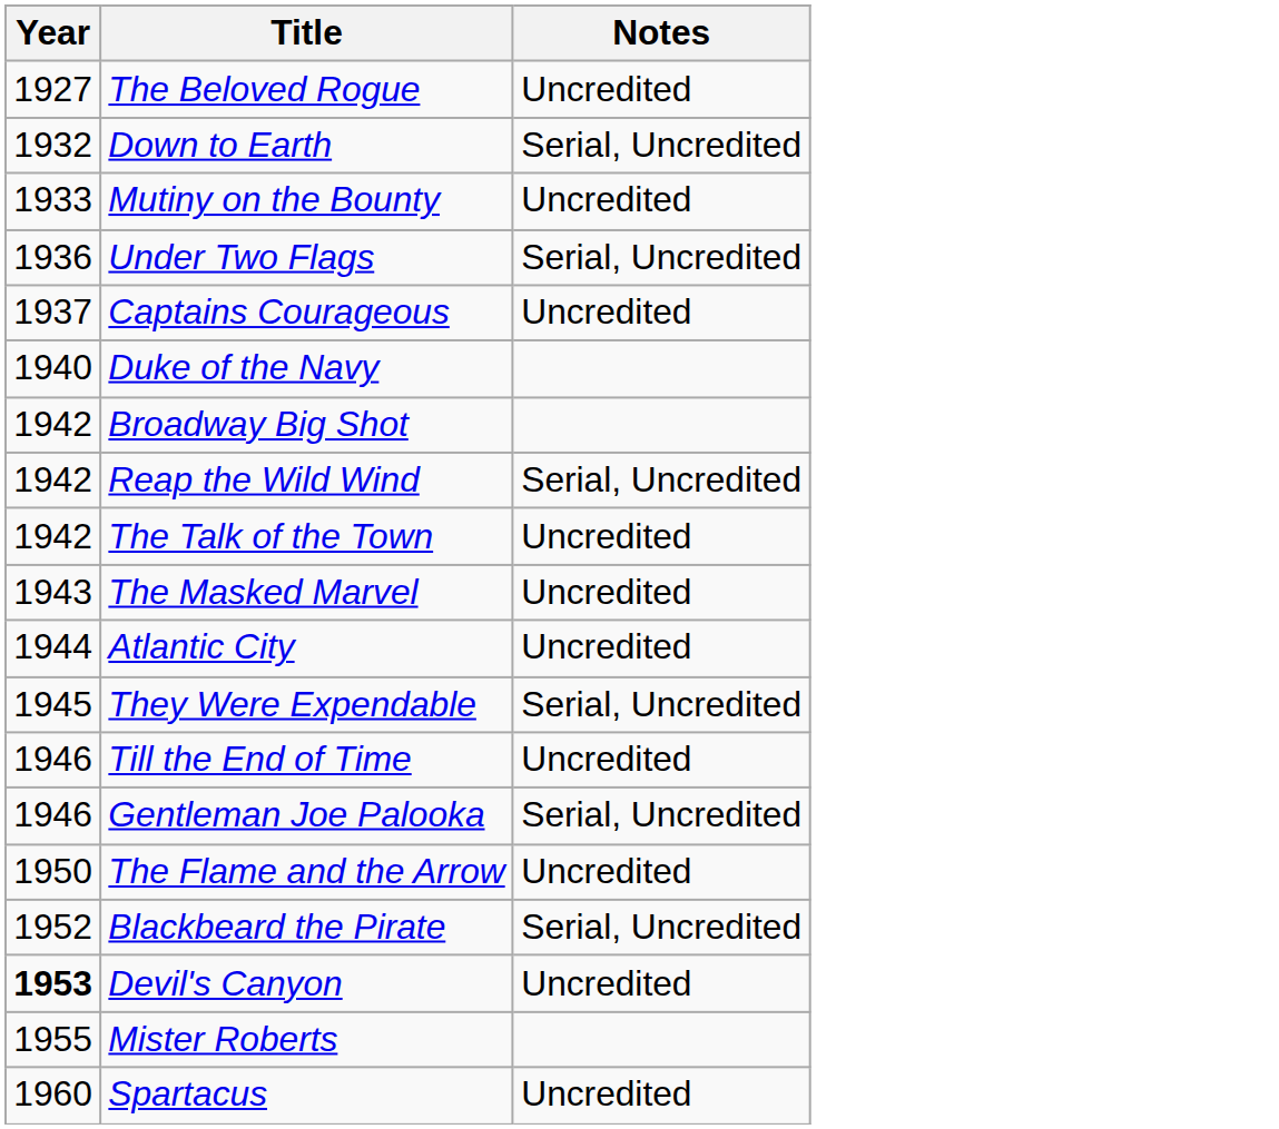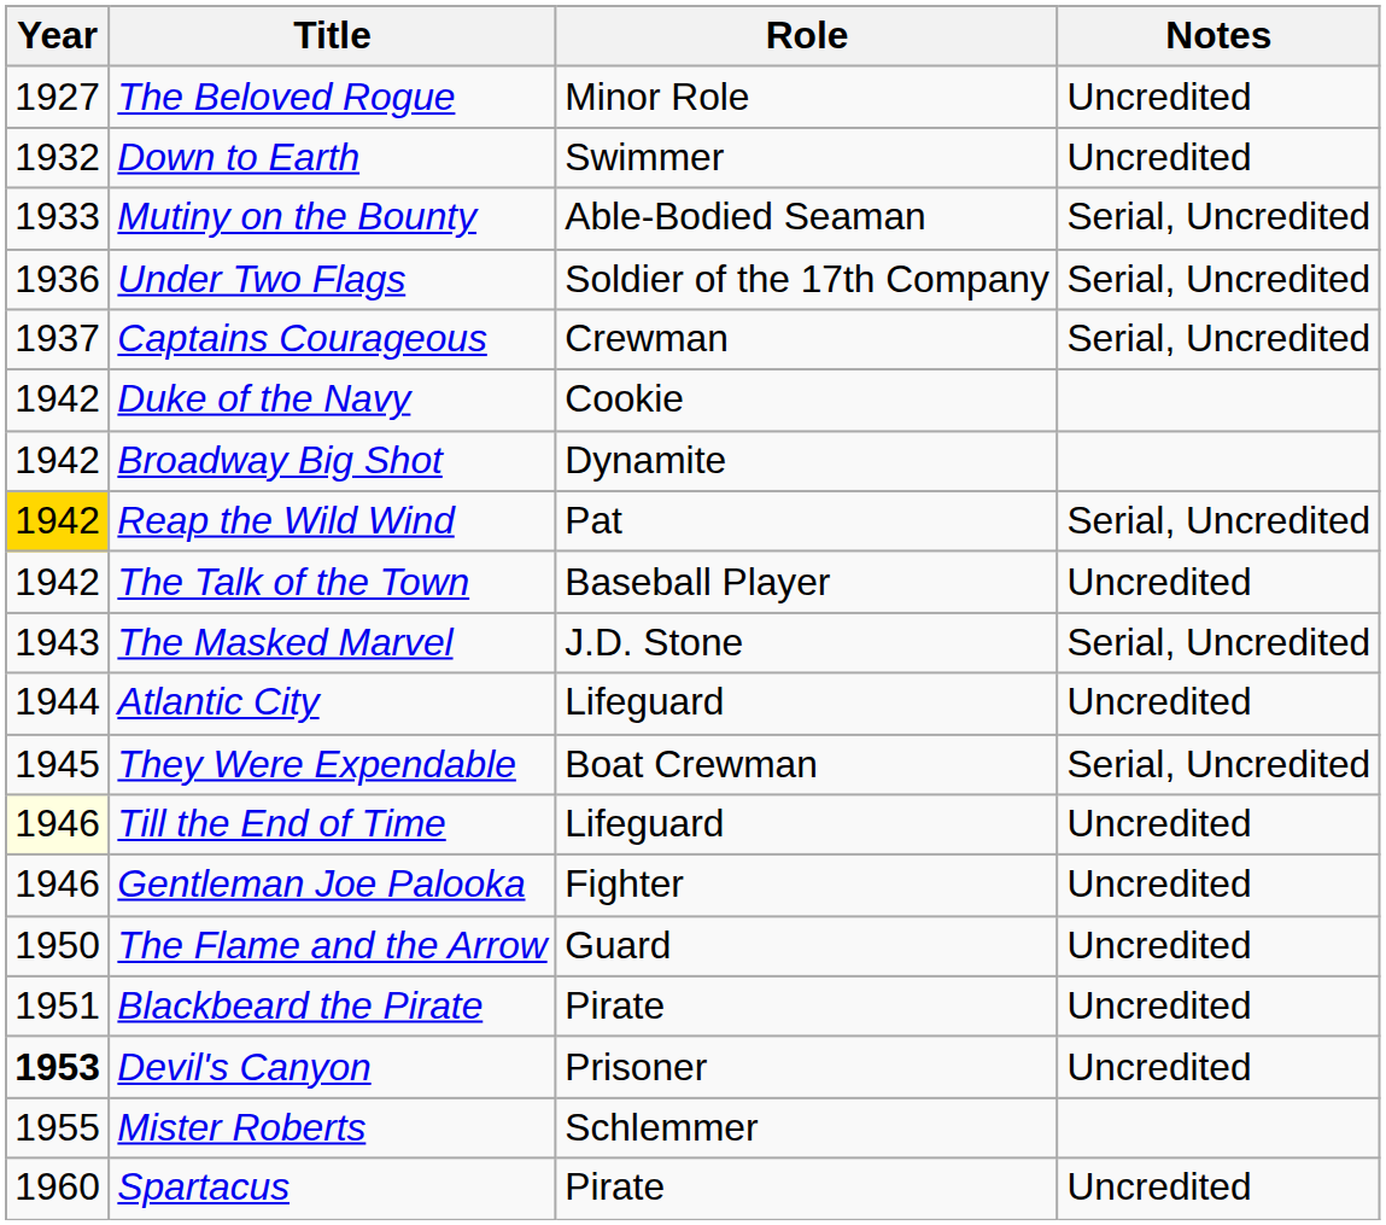 <table class="wikitable">
 <tr>
 <th>Year</th>
 <th>Title</th>
+<th>Role</th>
 <th>Notes</th>
 </tr>
 <tr>
 <td>1927</td>
 <td><em><a href='#'>The Beloved Rogue</a></em></td>
+<td>Minor Role</td>
 <td>Uncredited</td>
 </tr>
 <tr>
 <td>1932</td>
 <td><em><a href='#'>Down to Earth</a></em></td>
-<td>Serial, Uncredited</td>
+<td>Swimmer</td>
+<td>Uncredited</td>
 </tr>
 <tr>
 <td>1933</td>
 <td><em><a href='#'>Mutiny on the Bounty</a></em></td>
-<td>Uncredited</td>
+<td>Able-Bodied Seaman</td>
+<td>Serial, Uncredited</td>
 </tr>
 <tr>
 <td>1936</td>
 <td><em><a href='#'>Under Two Flags</a></em></td>
+<td>Soldier of the 17th Company</td>
 <td>Serial, Uncredited</td>
 </tr>
 <tr>
 <td>1937</td>
 <td><em><a href='#'>Captains Courageous</a></em></td>
-<td>Uncredited</td>
+<td>Crewman</td>
+<td>Serial, Uncredited</td>
 </tr>
 <tr>
-<td>1940</td>
+<td>1942</td>
 <td><em><a href='#'>Duke of the Navy</a></em></td>
+<td>Cookie</td>
 <td></td>
 </tr>
 <tr>
 <td>1942</td>
 <td><em><a href='#'>Broadway Big Shot</a></em></td>
+<td>Dynamite</td>
 <td></td>
 </tr>
 <tr>
-<td>1942</td>
+<td style="background: gold;">1942</td>
 <td><em><a href='#'>Reap the Wild Wind</a></em></td>
+<td>Pat</td>
 <td>Serial, Uncredited</td>
 </tr>
 <tr>
 <td>1942</td>
 <td><em><a href='#'>The Talk of the Town</a></em></td>
+<td>Baseball Player</td>
 <td>Uncredited</td>
 </tr>
 <tr>
 <td>1943</td>
 <td><em><a href='#'>The Masked Marvel</a></em></td>
-<td>Uncredited</td>
+<td>J.D. Stone</td>
+<td>Serial, Uncredited</td>
 </tr>
 <tr>
 <td>1944</td>
 <td><em><a href='#'>Atlantic City</a></em></td>
+<td>Lifeguard</td>
 <td>Uncredited</td>
 </tr>
 <tr>
 <td>1945</td>
 <td><em><a href='#'>They Were Expendable</a></em></td>
+<td>Boat Crewman</td>
 <td>Serial, Uncredited</td>
 </tr>
 <tr>
-<td>1946</td>
+<td style="background: lightyellow;">1946</td>
 <td><em><a href='#'>Till the End of Time</a></em></td>
+<td>Lifeguard</td>
 <td>Uncredited</td>
 </tr>
 <tr>
 <td>1946</td>
 <td><em><a href='#'>Gentleman Joe Palooka</a></em></td>
-<td>Serial, Uncredited</td>
+<td>Fighter</td>
+<td>Uncredited</td>
 </tr>
 <tr>
 <td>1950</td>
 <td><em><a href='#'>The Flame and the Arrow</a></em></td>
+<td>Guard</td>
 <td>Uncredited</td>
 </tr>
 <tr>
-<td>1952</td>
+<td>1951</td>
 <td><em><a href='#'>Blackbeard the Pirate</a></em></td>
-<td>Serial, Uncredited</td>
+<td>Pirate</td>
+<td>Uncredited</td>
 </tr>
 <tr>
 <td><strong>1953</strong></td>
 <td><em><a href='#'>Devil's Canyon</a></em></td>
+<td>Prisoner</td>
 <td>Uncredited</td>
 </tr>
 <tr>
 <td>1955</td>
 <td><em><a href='#'>Mister Roberts</a></em></td>
+<td>Schlemmer</td>
 <td></td>
 </tr>
 <tr>
 <td>1960</td>
 <td><em><a href='#'>Spartacus</a></em></td>
+<td>Pirate</td>
 <td>Uncredited</td>
 </tr>
 </table>
